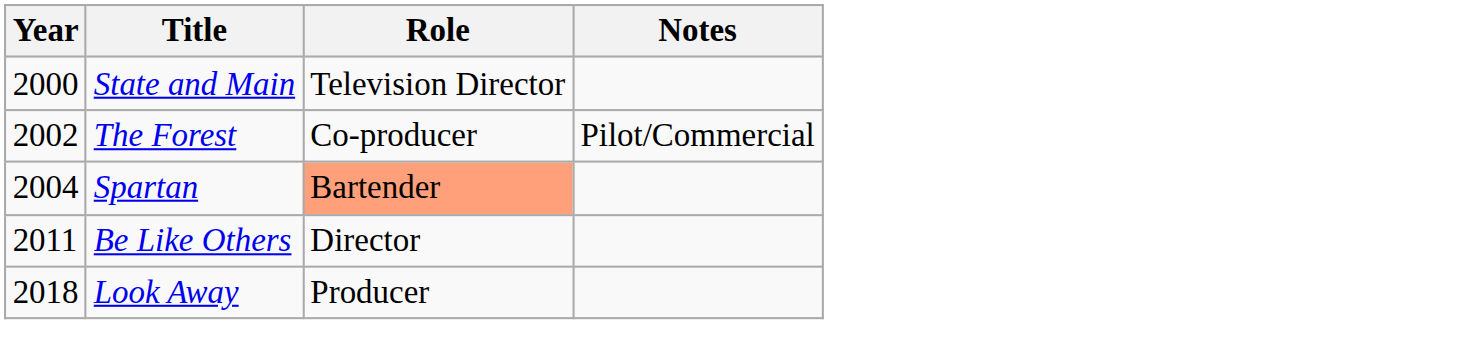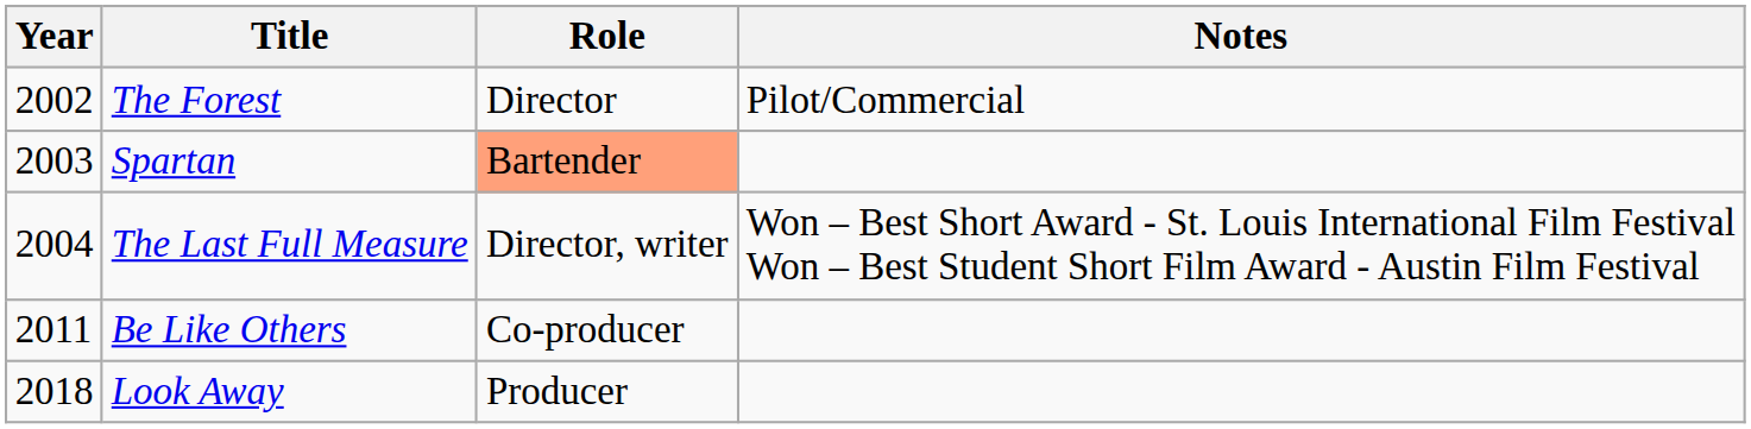 <table class="wikitable sortable">
 <tr>
 <th>Year</th>
 <th>Title</th>
 <th>Role</th>
 <th class=unsortable>Notes</th>
 </tr>
 <tr>
-<td>2000</td>
-<td><em><a href='#'>State and Main</a></em></td>
-<td>Television Director</td>
-<td></td>
-</tr>
-<tr>
 <td>2002</td>
 <td><em><a href='#'>The Forest</a></em></td>
-<td>Co-producer</td>
+<td>Director</td>
 <td>Pilot/Commercial</td>
 </tr>
 <tr>
-<td>2004</td>
+<td>2003</td>
 <td><em><a href='#'>Spartan</a></em></td>
 <td style="background: lightsalmon;">Bartender</td>
 </tr>
 <tr>
+<td>2004</td>
+<td><em><a href='#'>The Last Full Measure</a></em></td>
+<td>Director, writer</td>
+<td>Won – Best Short Award - St. Louis International Film Festival<br>Won – Best Student Short Film Award - Austin Film Festival</td>
+</tr>
+<tr>
 <td>2011</td>
 <td><em><a href='#'>Be Like Others</a></em></td>
-<td>Director</td>
+<td>Co-producer</td>
 <td></td>
 </tr>
 <tr>
 <td>2018</td>
 <td><em><a href='#'>Look Away</a></em></td>
 <td>Producer</td>
 <td></td>
 </tr>
 </table>
